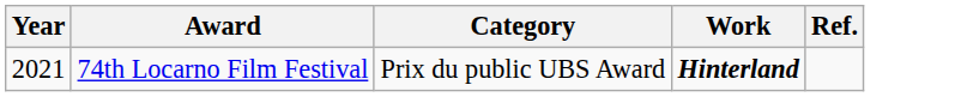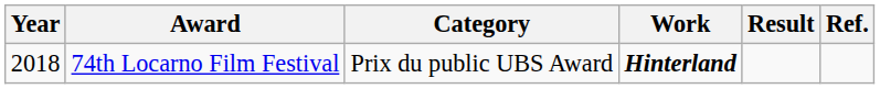 <table class="wikitable sortable">
 <tr>
 <th>Year</th>
 <th>Award</th>
 <th>Category</th>
 <th>Work</th>
+<th>Result</th>
 <th>Ref.</th>
 </tr>
 <tr>
-<td>2021</td>
+<td>2018</td>
 <td><a href='#'>74th Locarno Film Festival</a></td>
 <td>Prix du public UBS Award</td>
 <td><strong><em>Hinterland</em></strong></td>
 <td></td>
+<td></td>
 </tr>
 </table>
